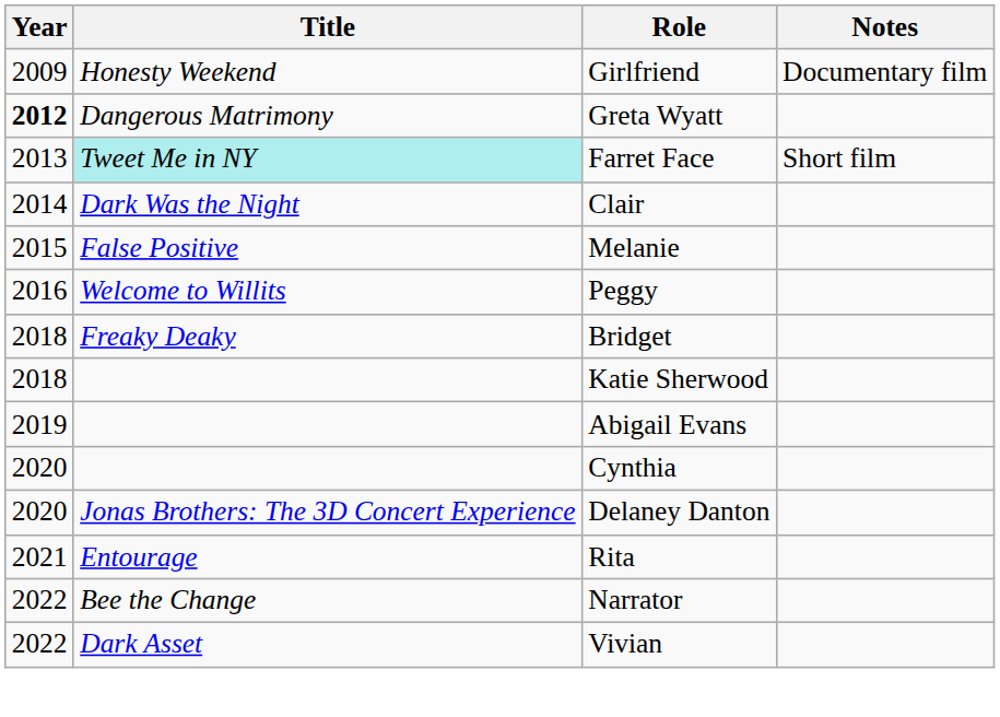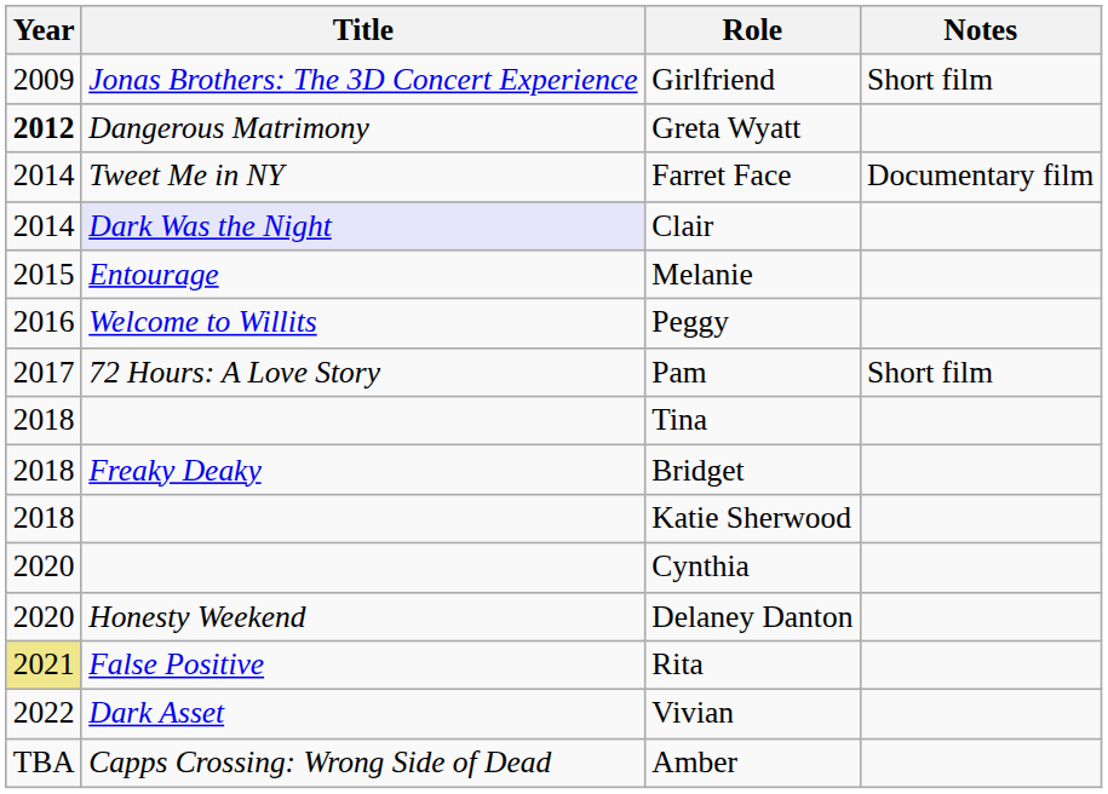 <table class="wikitable sortable">
 <tr>
 <th>Year</th>
 <th>Title</th>
 <th>Role</th>
 <th class="unsortable">Notes</th>
 </tr>
 <tr>
 <td>2009</td>
-<td><em>Honesty Weekend</em></td>
+<td><em><a href='#'>Jonas Brothers: The 3D Concert Experience</a></em></td>
 <td>Girlfriend</td>
-<td>Documentary film</td>
+<td>Short film</td>
 </tr>
 <tr>
 <td><strong>2012</strong></td>
 <td><em>Dangerous Matrimony</em></td>
 <td>Greta Wyatt</td>
 <td></td>
 </tr>
 <tr>
-<td>2013</td>
-<td style="background: paleturquoise;"><em>Tweet Me in NY</em></td>
+<td>2014</td>
+<td><em>Tweet Me in NY</em></td>
 <td>Farret Face</td>
-<td>Short film</td>
+<td>Documentary film</td>
 </tr>
 <tr>
 <td>2014</td>
-<td><em><a href='#'>Dark Was the Night</a></em></td>
+<td style="background: lavender;"><em><a href='#'>Dark Was the Night</a></em></td>
 <td>Clair</td>
 <td></td>
 </tr>
 <tr>
 <td>2015</td>
-<td><em><a href='#'>False Positive</a></em></td>
+<td><em><a href='#'>Entourage</a></em></td>
 <td>Melanie</td>
 <td></td>
 </tr>
 <tr>
 <td>2016</td>
 <td><em><a href='#'>Welcome to Willits</a></em></td>
 <td>Peggy</td>
+<td></td>
+</tr>
+<tr>
+<td>2017</td>
+<td><em>72 Hours: A Love Story</em></td>
+<td>Pam</td>
+<td>Short film</td>
+</tr>
+<tr>
+<td>2018</td>
+<td><em></em></td>
+<td>Tina</td>
 <td></td>
 </tr>
 <tr>
 <td>2018</td>
 <td><em><a href='#'>Freaky Deaky</a></em></td>
 <td>Bridget</td>
 <td></td>
 </tr>
 <tr>
 <td>2018</td>
 <td><em></em></td>
 <td>Katie Sherwood</td>
 <td></td>
 </tr>
 <tr>
-<td>2019</td>
-<td><em></em></td>
-<td>Abigail Evans</td>
-<td></td>
-</tr>
-<tr>
 <td>2020</td>
 <td><em></em></td>
 <td>Cynthia</td>
 <td></td>
 </tr>
 <tr>
 <td>2020</td>
-<td><em><a href='#'>Jonas Brothers: The 3D Concert Experience</a></em></td>
+<td><em>Honesty Weekend</em></td>
 <td>Delaney Danton</td>
 <td></td>
 </tr>
 <tr>
-<td>2021</td>
-<td><em><a href='#'>Entourage</a></em></td>
+<td style="background: khaki;">2021</td>
+<td><em><a href='#'>False Positive</a></em></td>
 <td>Rita</td>
-<td></td>
-</tr>
-<tr>
-<td>2022</td>
-<td><em>Bee the Change</em></td>
-<td>Narrator</td>
 <td></td>
 </tr>
 <tr>
 <td>2022</td>
 <td><em><a href='#'>Dark Asset</a></em></td>
 <td>Vivian</td>
 <td></td>
 </tr>
+<tr>
+<td>TBA</td>
+<td><em>Capps Crossing: Wrong Side of Dead</em></td>
+<td>Amber</td>
+<td></td>
+</tr>
 </table>
